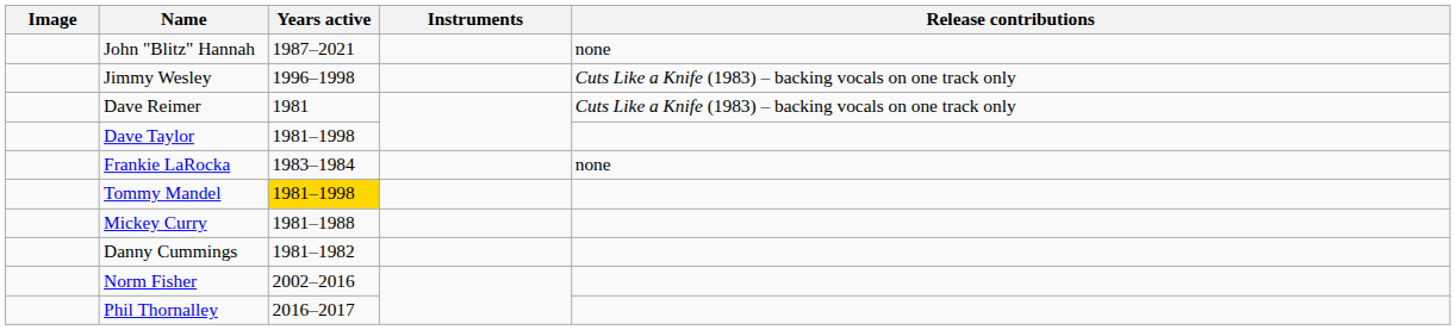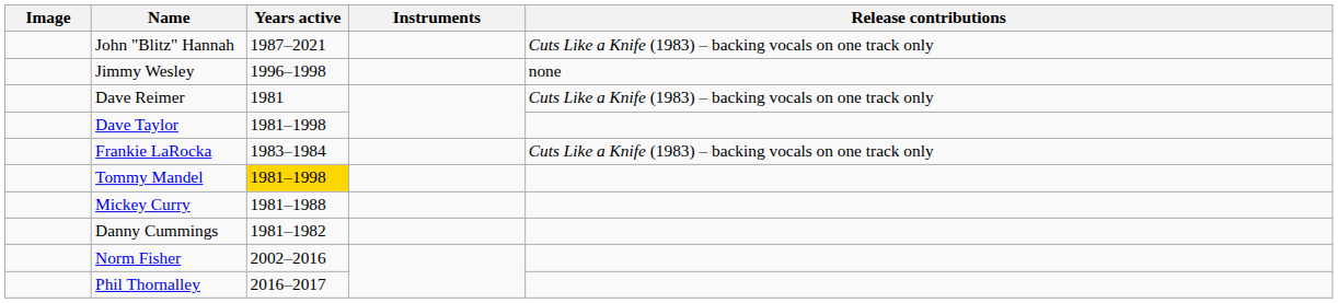 <table class="wikitable" width="100%">
 <tr>
 <th width="75">Image</th>
 <th width="140">Name</th>
 <th width="90">Years active</th>
 <th width="160">Instruments</th>
 <th>Release contributions</th>
 </tr>
 <tr>
 <td></td>
 <td>John "Blitz" Hannah</td>
 <td>1987–2021</td>
 <td></td>
-<td>none</td>
+<td><em>Cuts Like a Knife</em> (1983) – backing vocals on one track only</td>
 </tr>
 <tr>
 <td></td>
 <td>Jimmy Wesley</td>
 <td>1996–1998</td>
 <td></td>
-<td><em>Cuts Like a Knife</em> (1983) – backing vocals on one track only</td>
+<td>none</td>
 </tr>
 <tr>
 <td></td>
 <td>Dave Reimer</td>
 <td>1981</td>
 <td rowspan="2"></td>
 <td><em>Cuts Like a Knife</em> (1983) – backing vocals on one track only</td>
 </tr>
 <tr>
 <td></td>
 <td><a href='#'>Dave Taylor</a></td>
 <td>1981–1998</td>
 <td></td>
 </tr>
 <tr>
 <td></td>
 <td><a href='#'>Frankie LaRocka</a></td>
 <td>1983–1984 </td>
 <td></td>
-<td>none</td>
+<td><em>Cuts Like a Knife</em> (1983) – backing vocals on one track only</td>
 </tr>
 <tr>
 <td></td>
 <td><a href='#'>Tommy Mandel</a></td>
 <td style="background: gold;">1981–1998</td>
 <td></td>
 <td></td>
 </tr>
 <tr>
 <td></td>
 <td><a href='#'>Mickey Curry</a></td>
 <td>1981–1988</td>
 <td></td>
 <td></td>
 </tr>
 <tr>
 <td></td>
 <td>Danny Cummings</td>
 <td>1981–1982</td>
 <td></td>
 <td></td>
 </tr>
 <tr>
 <td></td>
 <td><a href='#'>Norm Fisher</a></td>
 <td>2002–2016</td>
 <td rowspan="2"></td>
 <td></td>
 </tr>
 <tr>
 <td></td>
 <td><a href='#'>Phil Thornalley</a></td>
 <td>2016–2017</td>
 <td></td>
 </tr>
 </table>
